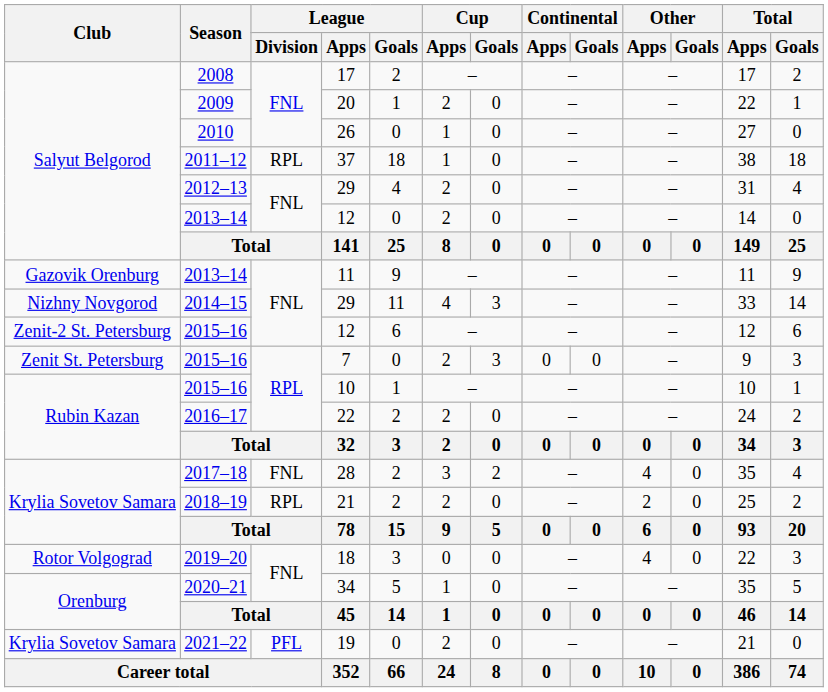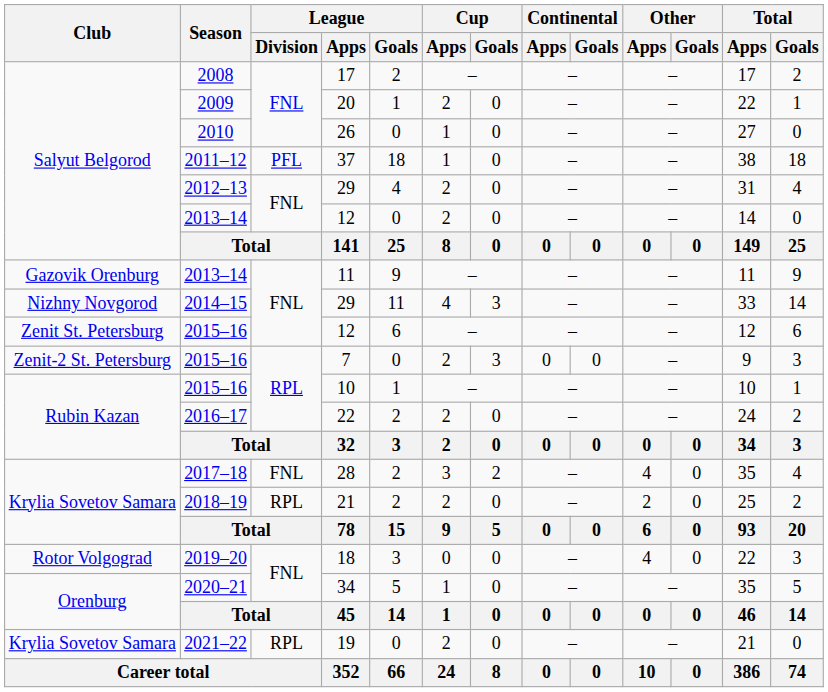 <table class="wikitable" style="text-align: center;">
 <tr>
 <th rowspan=2>Club</th>
 <th rowspan=2>Season</th>
 <th colspan=3>League</th>
 <th colspan=2>Cup</th>
 <th colspan=2>Continental</th>
 <th colspan=2>Other</th>
 <th colspan=2>Total</th>
 </tr>
 <tr>
 <th>Division</th>
 <th>Apps</th>
 <th>Goals</th>
 <th>Apps</th>
 <th>Goals</th>
 <th>Apps</th>
 <th>Goals</th>
 <th>Apps</th>
 <th>Goals</th>
 <th>Apps</th>
 <th>Goals</th>
 </tr>
 <tr>
 <td rowspan="7"><a href='#'>Salyut Belgorod</a></td>
 <td><a href='#'>2008</a></td>
 <td rowspan="3"><a href='#'>FNL</a></td>
 <td>17</td>
 <td>2</td>
 <td colspan=2>–</td>
 <td colspan=2>–</td>
 <td colspan=2>–</td>
 <td>17</td>
 <td>2</td>
 </tr>
 <tr>
 <td><a href='#'>2009</a></td>
 <td>20</td>
 <td>1</td>
 <td>2</td>
 <td>0</td>
 <td colspan=2>–</td>
 <td colspan=2>–</td>
 <td>22</td>
 <td>1</td>
 </tr>
 <tr>
 <td><a href='#'>2010</a></td>
 <td>26</td>
 <td>0</td>
 <td>1</td>
 <td>0</td>
 <td colspan=2>–</td>
 <td colspan=2>–</td>
 <td>27</td>
 <td>0</td>
 </tr>
 <tr>
 <td><a href='#'>2011–12</a></td>
-<td>RPL</td>
+<td><a href='#'>PFL</a></td>
 <td>37</td>
 <td>18</td>
 <td>1</td>
 <td>0</td>
 <td colspan=2>–</td>
 <td colspan=2>–</td>
 <td>38</td>
 <td>18</td>
 </tr>
 <tr>
 <td><a href='#'>2012–13</a></td>
 <td rowspan="2">FNL</td>
 <td>29</td>
 <td>4</td>
 <td>2</td>
 <td>0</td>
 <td colspan=2>–</td>
 <td colspan=2>–</td>
 <td>31</td>
 <td>4</td>
 </tr>
 <tr>
 <td><a href='#'>2013–14</a></td>
 <td>12</td>
 <td>0</td>
 <td>2</td>
 <td>0</td>
 <td colspan=2>–</td>
 <td colspan=2>–</td>
 <td>14</td>
 <td>0</td>
 </tr>
 <tr>
 <th colspan=2>Total</th>
 <th>141</th>
 <th>25</th>
 <th>8</th>
 <th>0</th>
 <th>0</th>
 <th>0</th>
 <th>0</th>
 <th>0</th>
 <th>149</th>
 <th>25</th>
 </tr>
 <tr>
 <td><a href='#'>Gazovik Orenburg</a></td>
 <td><a href='#'>2013–14</a></td>
 <td rowspan="3">FNL</td>
 <td>11</td>
 <td>9</td>
 <td colspan=2>–</td>
 <td colspan=2>–</td>
 <td colspan=2>–</td>
 <td>11</td>
 <td>9</td>
 </tr>
 <tr>
 <td><a href='#'>Nizhny Novgorod</a></td>
 <td><a href='#'>2014–15</a></td>
 <td>29</td>
 <td>11</td>
 <td>4</td>
 <td>3</td>
 <td colspan=2>–</td>
 <td colspan=2>–</td>
 <td>33</td>
 <td>14</td>
 </tr>
 <tr>
-<td><a href='#'>Zenit-2 St. Petersburg</a></td>
+<td><a href='#'>Zenit St. Petersburg</a></td>
 <td><a href='#'>2015–16</a></td>
 <td>12</td>
 <td>6</td>
 <td colspan=2>–</td>
 <td colspan=2>–</td>
 <td colspan=2>–</td>
 <td>12</td>
 <td>6</td>
 </tr>
 <tr>
-<td><a href='#'>Zenit St. Petersburg</a></td>
+<td><a href='#'>Zenit-2 St. Petersburg</a></td>
 <td><a href='#'>2015–16</a></td>
 <td rowspan="3"><a href='#'>RPL</a></td>
 <td>7</td>
 <td>0</td>
 <td>2</td>
 <td>3</td>
 <td>0</td>
 <td>0</td>
 <td colspan=2>–</td>
 <td>9</td>
 <td>3</td>
 </tr>
 <tr>
 <td rowspan="3"><a href='#'>Rubin Kazan</a></td>
 <td><a href='#'>2015–16</a></td>
 <td>10</td>
 <td>1</td>
 <td colspan=2>–</td>
 <td colspan=2>–</td>
 <td colspan=2>–</td>
 <td>10</td>
 <td>1</td>
 </tr>
 <tr>
 <td><a href='#'>2016–17</a></td>
 <td>22</td>
 <td>2</td>
 <td>2</td>
 <td>0</td>
 <td colspan=2>–</td>
 <td colspan=2>–</td>
 <td>24</td>
 <td>2</td>
 </tr>
 <tr>
 <th colspan=2>Total</th>
 <th>32</th>
 <th>3</th>
 <th>2</th>
 <th>0</th>
 <th>0</th>
 <th>0</th>
 <th>0</th>
 <th>0</th>
 <th>34</th>
 <th>3</th>
 </tr>
 <tr>
 <td rowspan="3"><a href='#'>Krylia Sovetov Samara</a></td>
 <td><a href='#'>2017–18</a></td>
 <td>FNL</td>
 <td>28</td>
 <td>2</td>
 <td>3</td>
 <td>2</td>
 <td colspan=2>–</td>
 <td>4</td>
 <td>0</td>
 <td>35</td>
 <td>4</td>
 </tr>
 <tr>
 <td><a href='#'>2018–19</a></td>
 <td>RPL</td>
 <td>21</td>
 <td>2</td>
 <td>2</td>
 <td>0</td>
 <td colspan=2>–</td>
 <td>2</td>
 <td>0</td>
 <td>25</td>
 <td>2</td>
 </tr>
 <tr>
 <th colspan=2>Total</th>
 <th>78</th>
 <th>15</th>
 <th>9</th>
 <th>5</th>
 <th>0</th>
 <th>0</th>
 <th>6</th>
 <th>0</th>
 <th>93</th>
 <th>20</th>
 </tr>
 <tr>
 <td><a href='#'>Rotor Volgograd</a></td>
 <td><a href='#'>2019–20</a></td>
 <td rowspan="2">FNL</td>
 <td>18</td>
 <td>3</td>
 <td>0</td>
 <td>0</td>
 <td colspan=2>–</td>
 <td>4</td>
 <td>0</td>
 <td>22</td>
 <td>3</td>
 </tr>
 <tr>
 <td rowspan="2"><a href='#'>Orenburg</a></td>
 <td><a href='#'>2020–21</a></td>
 <td>34</td>
 <td>5</td>
 <td>1</td>
 <td>0</td>
 <td colspan=2>–</td>
 <td colspan=2>–</td>
 <td>35</td>
 <td>5</td>
 </tr>
 <tr>
 <th colspan=2>Total</th>
 <th>45</th>
 <th>14</th>
 <th>1</th>
 <th>0</th>
 <th>0</th>
 <th>0</th>
 <th>0</th>
 <th>0</th>
 <th>46</th>
 <th>14</th>
 </tr>
 <tr>
 <td><a href='#'>Krylia Sovetov Samara</a></td>
 <td><a href='#'>2021–22</a></td>
-<td><a href='#'>PFL</a></td>
+<td>RPL</td>
 <td>19</td>
 <td>0</td>
 <td>2</td>
 <td>0</td>
 <td colspan=2>–</td>
 <td colspan=2>–</td>
 <td>21</td>
 <td>0</td>
 </tr>
 <tr>
 <th colspan=3>Career total</th>
 <th>352</th>
 <th>66</th>
 <th>24</th>
 <th>8</th>
 <th>0</th>
 <th>0</th>
 <th>10</th>
 <th>0</th>
 <th>386</th>
 <th>74</th>
 </tr>
 </table>
